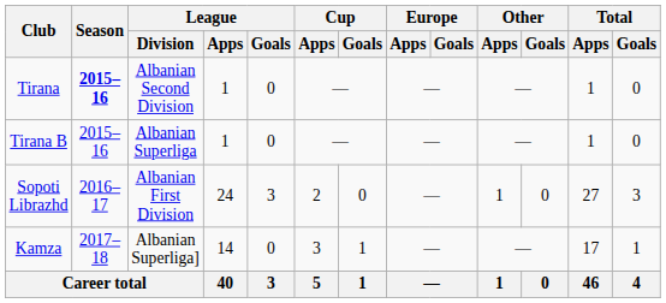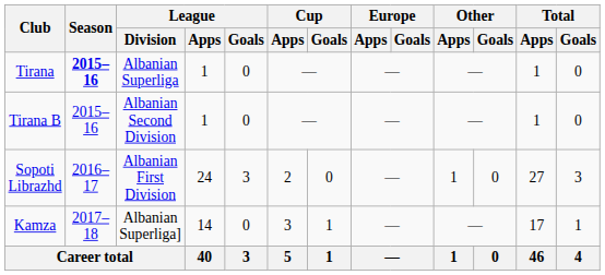 <table class="wikitable" style="text-align:center">
 <tr>
 <th rowspan="2">Club</th>
 <th rowspan="2">Season</th>
 <th colspan="3">League</th>
 <th colspan="2">Cup</th>
 <th colspan="2">Europe</th>
 <th colspan="2">Other</th>
 <th colspan="2">Total</th>
 </tr>
 <tr>
 <th>Division</th>
 <th>Apps</th>
 <th>Goals</th>
 <th>Apps</th>
 <th>Goals</th>
 <th>Apps</th>
 <th>Goals</th>
 <th>Apps</th>
 <th>Goals</th>
 <th>Apps</th>
 <th>Goals</th>
 </tr>
 <tr>
 <td><a href='#'>Tirana</a></td>
 <td><strong><a href='#'>2015–16</a></strong></td>
-<td><a href='#'>Albanian Second Division</a></td>
+<td><a href='#'>Albanian Superliga</a></td>
 <td>1</td>
 <td>0</td>
 <td colspan="2">—</td>
 <td colspan="2">—</td>
 <td colspan="2">—</td>
 <td>1</td>
 <td>0</td>
 </tr>
 <tr>
 <td><a href='#'>Tirana B</a></td>
 <td><a href='#'>2015–16</a></td>
-<td><a href='#'>Albanian Superliga</a></td>
+<td><a href='#'>Albanian Second Division</a></td>
 <td>1</td>
 <td>0</td>
 <td colspan="2">—</td>
 <td colspan="2">—</td>
 <td colspan="2">—</td>
 <td>1</td>
 <td>0</td>
 </tr>
 <tr>
 <td><a href='#'>Sopoti Librazhd</a></td>
 <td><a href='#'>2016–17</a></td>
 <td><a href='#'>Albanian First Division</a></td>
 <td>24</td>
 <td>3</td>
 <td>2</td>
 <td>0</td>
 <td colspan="2">—</td>
 <td>1</td>
 <td>0</td>
 <td>27</td>
 <td>3</td>
 </tr>
 <tr>
 <td><a href='#'>Kamza</a></td>
 <td><a href='#'>2017–18</a></td>
 <td>Albanian Superliga]</td>
 <td>14</td>
 <td>0</td>
 <td>3</td>
 <td>1</td>
 <td colspan="2">—</td>
 <td colspan="2">—</td>
 <td>17</td>
 <td>1</td>
 </tr>
 <tr>
 <th colspan="3">Career total</th>
 <th>40</th>
 <th>3</th>
 <th>5</th>
 <th>1</th>
 <th colspan="2">—</th>
 <th>1</th>
 <th>0</th>
 <th>46</th>
 <th>4</th>
 </tr>
 </table>
